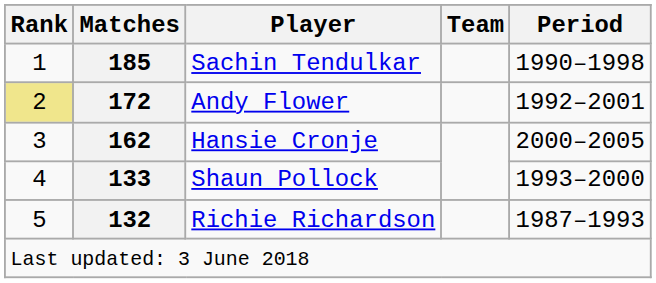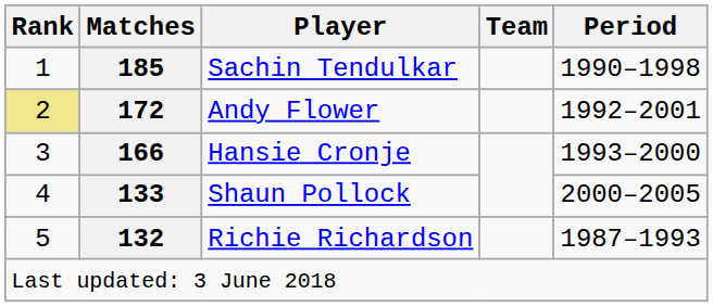 <table class="wikitable plainrowheaders sortable">
 <tr>
 <th scope=col>Rank</th>
 <th scope=col>Matches</th>
 <th scope=col>Player</th>
 <th scope=col>Team</th>
 <th scope=col>Period</th>
 </tr>
 <tr>
 <td align=center>1</td>
 <th>185</th>
 <td><a href='#'>Sachin Tendulkar</a></td>
 <td></td>
 <td>1990–1998</td>
 </tr>
 <tr>
 <td align=center style="background: khaki;">2</td>
 <th>172</th>
 <td><a href='#'>Andy Flower</a></td>
 <td></td>
 <td>1992–2001</td>
 </tr>
 <tr>
 <td align=center>3</td>
-<th>162</th>
+<th>166</th>
 <td><a href='#'>Hansie Cronje</a></td>
 <td rowspan=2></td>
-<td>2000–2005</td>
+<td>1993–2000</td>
 </tr>
 <tr>
 <td align=center>4</td>
 <th>133</th>
 <td><a href='#'>Shaun Pollock</a></td>
-<td>1993–2000</td>
+<td>2000–2005</td>
 </tr>
 <tr>
 <td align=center>5</td>
 <th>132</th>
 <td><a href='#'>Richie Richardson</a></td>
 <td></td>
 <td>1987–1993</td>
 </tr>
 <tr class=sortbottom>
 <td colspan=5><small>Last updated: 3 June 2018</small></td>
 </tr>
 </table>
